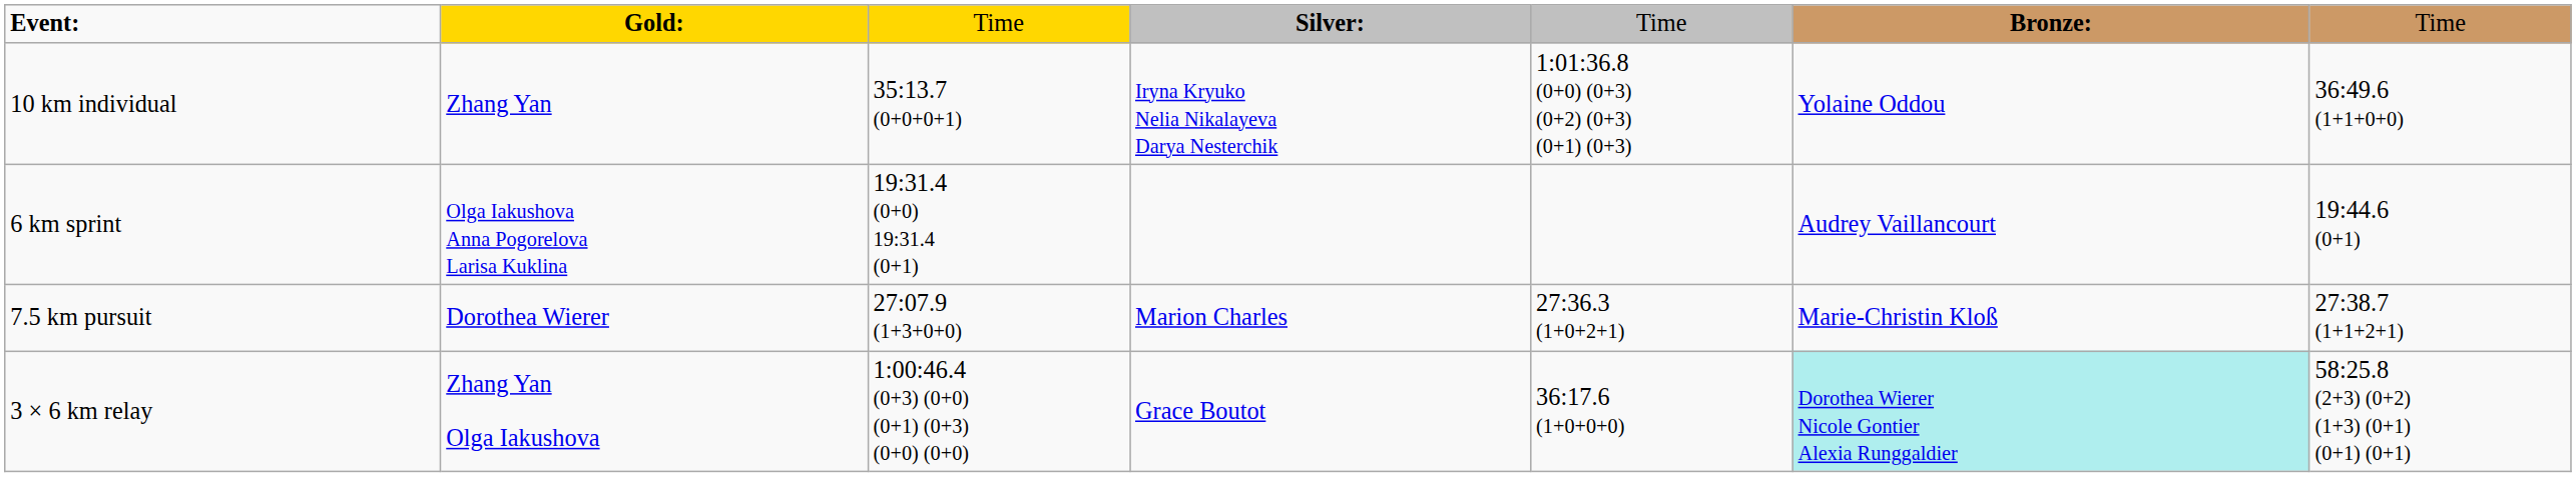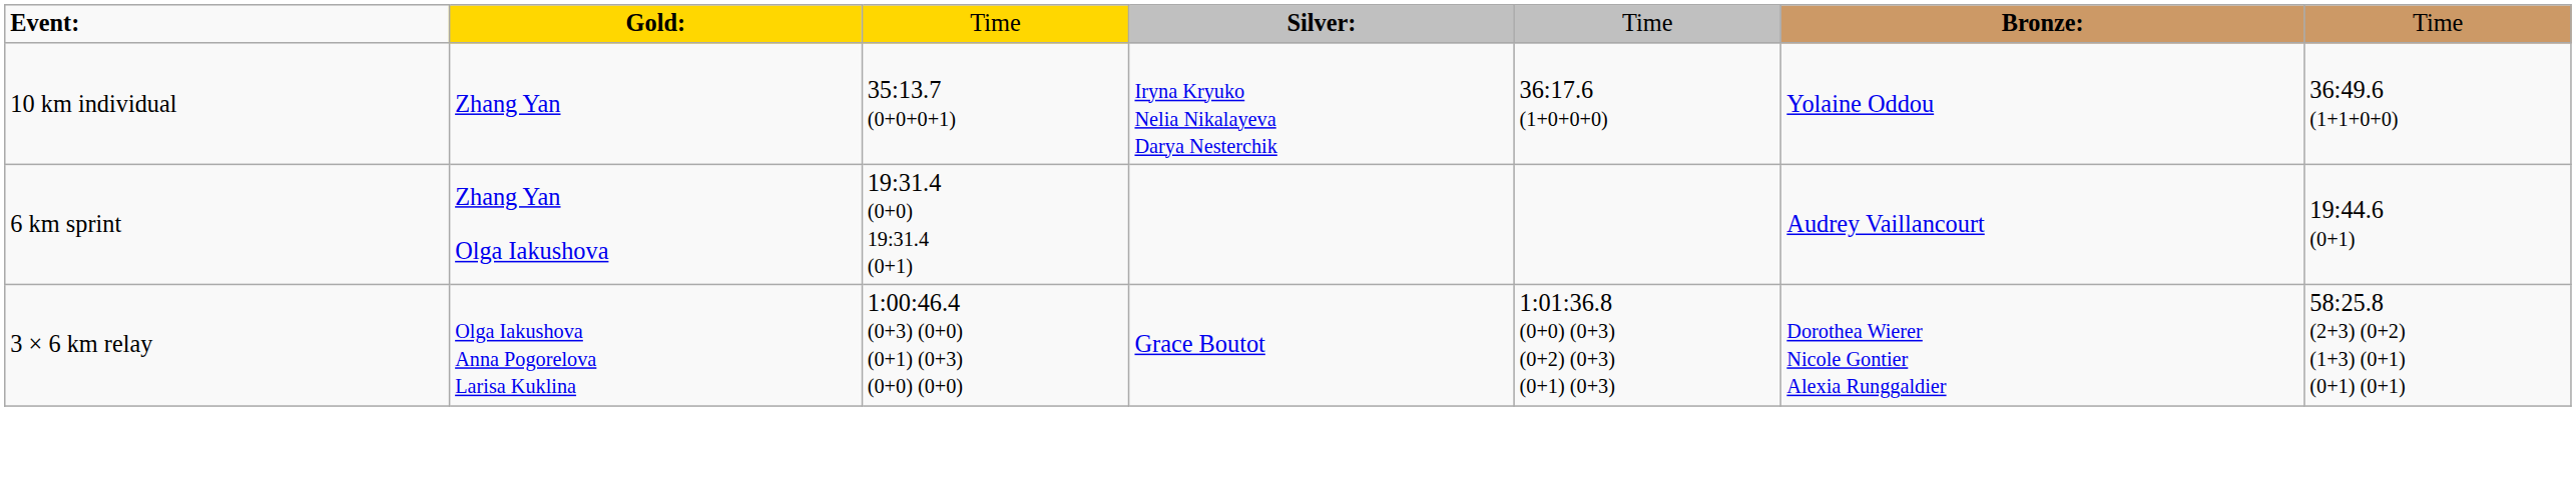 <table class="wikitable" width=85%>
 <tr>
 <td><strong>Event:</strong></td>
 <td style="text-align:center;background-color:gold;"><strong>Gold:</strong></td>
 <td style="text-align:center;background-color:gold;">Time</td>
 <td style="text-align:center;background-color:silver;"><strong>Silver:</strong></td>
 <td style="text-align:center;background-color:silver;">Time</td>
 <td style="text-align:center;background-color:#CC9966;"><strong>Bronze:</strong></td>
 <td style="text-align:center;background-color:#CC9966;">Time</td>
 </tr>
 <tr>
 <td>10 km individual<br><em></em></td>
 <td><a href='#'>Zhang Yan</a><br><small></small></td>
 <td>35:13.7<br><small>(0+0+0+1)</small></td>
 <td>  <br><small><a href='#'>Iryna Kryuko</a><br><a href='#'>Nelia Nikalayeva</a><br><a href='#'>Darya Nesterchik</a></small></td>
-<td>1:01:36.8<br><small>(0+0) (0+3)<br>(0+2) (0+3)<br>(0+1) (0+3)</small></td>
+<td>36:17.6 <br><small>(1+0+0+0)</small></td>
 <td><a href='#'>Yolaine Oddou</a><br><small></small></td>
 <td>36:49.6<br><small>(1+1+0+0)</small></td>
 </tr>
 <tr>
 <td>6 km sprint<br><em></em></td>
-<td>  <br><small><a href='#'>Olga Iakushova</a><br><a href='#'>Anna Pogorelova</a><br><a href='#'>Larisa Kuklina</a></small></td>
+<td><a href='#'>Zhang Yan</a><br><small></small><br><a href='#'>Olga Iakushova</a><br><small></small></td>
 <td>19:31.4<br><small>(0+0) <br> 19:31.4<br>(0+1)</small></td>
 <td></td>
 <td></td>
 <td><a href='#'>Audrey Vaillancourt</a><br><small></small></td>
 <td>19:44.6<br><small>(0+1)</small></td>
 </tr>
 <tr>
-<td>7.5 km pursuit<br><em></em></td>
-<td><a href='#'>Dorothea Wierer</a><br><small></small></td>
-<td>27:07.9<br><small>(1+3+0+0)</small></td>
-<td><a href='#'>Marion Charles</a><br><small></small></td>
-<td>27:36.3<br><small>(1+0+2+1)</small></td>
-<td><a href='#'>Marie-Christin Kloß</a><br><small></small></td>
-<td>27:38.7<br><small>(1+1+2+1)</small></td>
-</tr>
-<tr>
 <td>3 × 6 km relay<br><em></em></td>
-<td><a href='#'>Zhang Yan</a><br><small></small><br><a href='#'>Olga Iakushova</a><br><small></small></td>
+<td>  <br><small><a href='#'>Olga Iakushova</a><br><a href='#'>Anna Pogorelova</a><br><a href='#'>Larisa Kuklina</a></small></td>
 <td>1:00:46.4<br><small>(0+3) (0+0)<br>(0+1) (0+3)<br>(0+0) (0+0)</small></td>
 <td><a href='#'>Grace Boutot</a><br><small></small></td>
-<td>36:17.6 <br><small>(1+0+0+0)</small></td>
-<td style="background: paleturquoise;">  <br><small><a href='#'>Dorothea Wierer</a><br><a href='#'>Nicole Gontier</a><br><a href='#'>Alexia Runggaldier</a></small></td>
+<td>1:01:36.8<br><small>(0+0) (0+3)<br>(0+2) (0+3)<br>(0+1) (0+3)</small></td>
+<td>  <br><small><a href='#'>Dorothea Wierer</a><br><a href='#'>Nicole Gontier</a><br><a href='#'>Alexia Runggaldier</a></small></td>
 <td>58:25.8<br><small>(2+3) (0+2)<br>(1+3) (0+1)<br>(0+1) (0+1)</small></td>
 </tr>
 </table>
